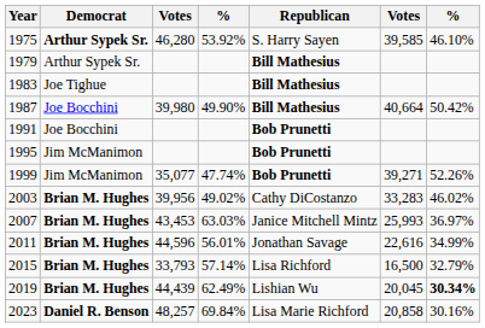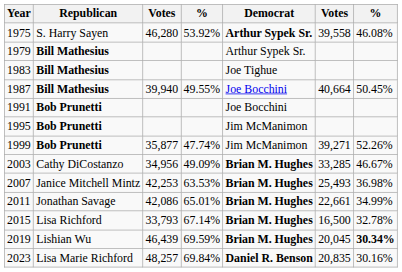 <table class="wikitable">
 <tr>
 <th>Year</th>
-<th>Democrat</th>
+<th>Republican</th>
 <th>Votes</th>
 <th>%</th>
-<th>Republican</th>
+<th>Democrat</th>
 <th>Votes</th>
 <th>%</th>
 </tr>
 <tr>
 <td>1975</td>
-<td><strong>Arthur Sypek Sr.</strong></td>
+<td>S. Harry Sayen</td>
 <td>46,280</td>
 <td>53.92%</td>
-<td>S. Harry Sayen</td>
-<td>39,585</td>
-<td>46.10%</td>
+<td><strong>Arthur Sypek Sr.</strong></td>
+<td>39,558</td>
+<td>46.08%</td>
 </tr>
 <tr>
 <td>1979</td>
-<td>Arthur Sypek Sr.</td>
+<td><strong>Bill Mathesius</strong></td>
 <td></td>
 <td></td>
-<td><strong>Bill Mathesius</strong></td>
+<td>Arthur Sypek Sr.</td>
 <td></td>
 <td></td>
 </tr>
 <tr>
 <td>1983</td>
-<td>Joe Tighue</td>
+<td><strong>Bill Mathesius</strong></td>
 <td></td>
 <td></td>
-<td><strong>Bill Mathesius</strong></td>
+<td>Joe Tighue</td>
 <td></td>
 <td></td>
 </tr>
 <tr>
 <td>1987</td>
+<td><strong>Bill Mathesius</strong></td>
+<td>39,940</td>
+<td>49.55%</td>
 <td><a href='#'>Joe Bocchini</a></td>
-<td>39,980</td>
-<td>49.90%</td>
-<td><strong>Bill Mathesius</strong></td>
 <td>40,664</td>
-<td>50.42%</td>
+<td>50.45%</td>
 </tr>
 <tr>
 <td>1991</td>
-<td>Joe Bocchini</td>
+<td><strong>Bob Prunetti</strong></td>
 <td></td>
 <td></td>
-<td><strong>Bob Prunetti</strong></td>
+<td>Joe Bocchini</td>
 <td></td>
 <td></td>
 </tr>
 <tr>
 <td>1995</td>
-<td>Jim McManimon</td>
+<td><strong>Bob Prunetti</strong></td>
 <td></td>
 <td></td>
-<td><strong>Bob Prunetti</strong></td>
+<td>Jim McManimon</td>
 <td></td>
 <td></td>
 </tr>
 <tr>
 <td>1999</td>
+<td><strong>Bob Prunetti</strong></td>
+<td>35,877</td>
+<td>47.74%</td>
 <td>Jim McManimon</td>
-<td>35,077</td>
-<td>47.74%</td>
-<td><strong>Bob Prunetti</strong></td>
 <td>39,271</td>
 <td>52.26%</td>
 </tr>
 <tr>
 <td>2003</td>
+<td>Cathy DiCostanzo</td>
+<td>34,956</td>
+<td>49.09%</td>
 <td><strong>Brian M. Hughes</strong></td>
-<td>39,956</td>
-<td>49.02%</td>
-<td>Cathy DiCostanzo</td>
-<td>33,283</td>
-<td>46.02%</td>
+<td>33,285</td>
+<td>46.67%</td>
 </tr>
 <tr>
 <td>2007</td>
+<td>Janice Mitchell Mintz</td>
+<td>42,253</td>
+<td>63.53%</td>
 <td><strong>Brian M. Hughes</strong></td>
-<td>43,453</td>
-<td>63.03%</td>
-<td>Janice Mitchell Mintz</td>
-<td>25,993</td>
-<td>36.97%</td>
+<td>25,493</td>
+<td>36.98%</td>
 </tr>
 <tr>
 <td>2011</td>
+<td>Jonathan Savage</td>
+<td>42,086</td>
+<td>65.01%</td>
 <td><strong>Brian M. Hughes</strong></td>
-<td>44,596</td>
-<td>56.01%</td>
-<td>Jonathan Savage</td>
-<td>22,616</td>
+<td>22,661</td>
 <td>34.99%</td>
 </tr>
 <tr>
 <td>2015</td>
+<td>Lisa Richford</td>
+<td>33,793</td>
+<td>67.14%</td>
 <td><strong>Brian M. Hughes</strong></td>
-<td>33,793</td>
-<td>57.14%</td>
-<td>Lisa Richford</td>
 <td>16,500</td>
-<td>32.79%</td>
+<td>32.78%</td>
 </tr>
 <tr>
 <td>2019</td>
+<td>Lishian Wu</td>
+<td>46,439</td>
+<td>69.59%</td>
 <td><strong>Brian M. Hughes</strong></td>
-<td>44,439</td>
-<td>62.49%</td>
-<td>Lishian Wu</td>
 <td>20,045</td>
 <td><strong>30.34%</strong></td>
 </tr>
 <tr>
 <td>2023</td>
-<td><strong>Daniel R. Benson</strong></td>
+<td>Lisa Marie Richford</td>
 <td>48,257</td>
 <td>69.84%</td>
-<td>Lisa Marie Richford</td>
-<td>20,858</td>
+<td><strong>Daniel R. Benson</strong></td>
+<td>20,835</td>
 <td>30.16%</td>
 </tr>
 </table>
